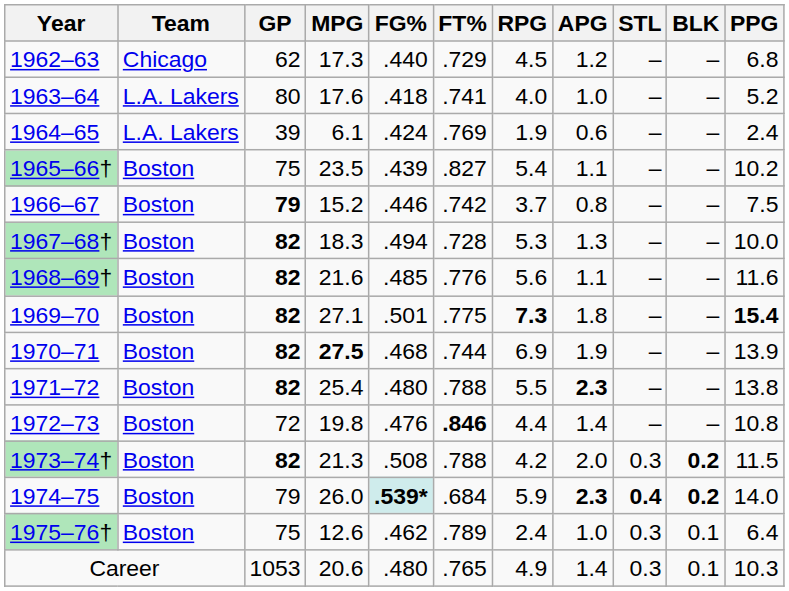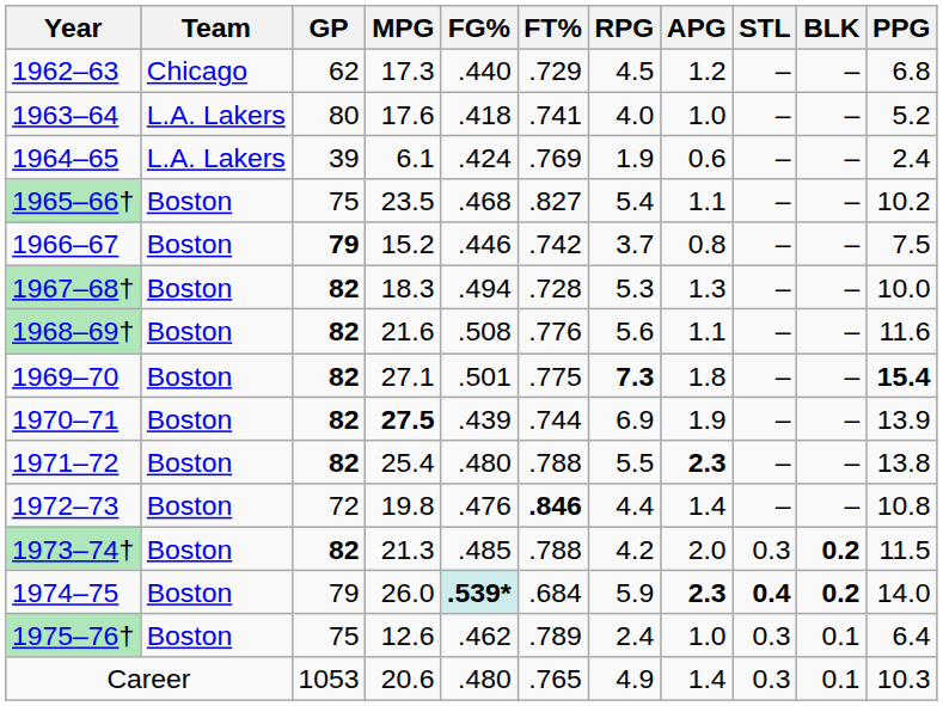 <table class="wikitable sortable" style="font-size:95%; text-align:right;">
 <tr>
 <th>Year</th>
 <th>Team</th>
 <th>GP</th>
 <th>MPG</th>
 <th>FG%</th>
 <th>FT%</th>
 <th>RPG</th>
 <th>APG</th>
 <th>STL</th>
 <th>BLK</th>
 <th>PPG</th>
 </tr>
 <tr>
 <td style="text-align:left;"><a href='#'>1962–63</a></td>
 <td style="text-align:left;"><a href='#'>Chicago</a></td>
 <td>62</td>
 <td>17.3</td>
 <td>.440</td>
 <td>.729</td>
 <td>4.5</td>
 <td>1.2</td>
 <td>–</td>
 <td>–</td>
 <td>6.8</td>
 </tr>
 <tr>
 <td style="text-align:left;"><a href='#'>1963–64</a></td>
 <td style="text-align:left;"><a href='#'>L.A. Lakers</a></td>
 <td>80</td>
 <td>17.6</td>
 <td>.418</td>
 <td>.741</td>
 <td>4.0</td>
 <td>1.0</td>
 <td>–</td>
 <td>–</td>
 <td>5.2</td>
 </tr>
 <tr>
 <td style="text-align:left;"><a href='#'>1964–65</a></td>
 <td style="text-align:left;"><a href='#'>L.A. Lakers</a></td>
 <td>39</td>
 <td>6.1</td>
 <td>.424</td>
 <td>.769</td>
 <td>1.9</td>
 <td>0.6</td>
 <td>–</td>
 <td>–</td>
 <td>2.4</td>
 </tr>
 <tr>
 <td style="text-align:left;background:#afe6ba;"><a href='#'>1965–66</a>†</td>
 <td style="text-align:left;"><a href='#'>Boston</a></td>
 <td>75</td>
 <td>23.5</td>
-<td>.439</td>
+<td>.468</td>
 <td>.827</td>
 <td>5.4</td>
 <td>1.1</td>
 <td>–</td>
 <td>–</td>
 <td>10.2</td>
 </tr>
 <tr>
 <td style="text-align:left;"><a href='#'>1966–67</a></td>
 <td style="text-align:left;"><a href='#'>Boston</a></td>
 <td><strong>79</strong></td>
 <td>15.2</td>
 <td>.446</td>
 <td>.742</td>
 <td>3.7</td>
 <td>0.8</td>
 <td>–</td>
 <td>–</td>
 <td>7.5</td>
 </tr>
 <tr>
 <td style="text-align:left;background:#afe6ba;"><a href='#'>1967–68</a>†</td>
 <td style="text-align:left;"><a href='#'>Boston</a></td>
 <td><strong>82</strong></td>
 <td>18.3</td>
 <td>.494</td>
 <td>.728</td>
 <td>5.3</td>
 <td>1.3</td>
 <td>–</td>
 <td>–</td>
 <td>10.0</td>
 </tr>
 <tr>
 <td style="text-align:left;background:#afe6ba;"><a href='#'>1968–69</a>†</td>
 <td style="text-align:left;"><a href='#'>Boston</a></td>
 <td><strong>82</strong></td>
 <td>21.6</td>
-<td>.485</td>
+<td>.508</td>
 <td>.776</td>
 <td>5.6</td>
 <td>1.1</td>
 <td>–</td>
 <td>–</td>
 <td>11.6</td>
 </tr>
 <tr>
 <td style="text-align:left;"><a href='#'>1969–70</a></td>
 <td style="text-align:left;"><a href='#'>Boston</a></td>
 <td><strong>82</strong></td>
 <td>27.1</td>
 <td>.501</td>
 <td>.775</td>
 <td><strong>7.3</strong></td>
 <td>1.8</td>
 <td>–</td>
 <td>–</td>
 <td><strong>15.4</strong></td>
 </tr>
 <tr>
 <td style="text-align:left;"><a href='#'>1970–71</a></td>
 <td style="text-align:left;"><a href='#'>Boston</a></td>
 <td><strong>82</strong></td>
 <td><strong>27.5</strong></td>
-<td>.468</td>
+<td>.439</td>
 <td>.744</td>
 <td>6.9</td>
 <td>1.9</td>
 <td>–</td>
 <td>–</td>
 <td>13.9</td>
 </tr>
 <tr>
 <td style="text-align:left;"><a href='#'>1971–72</a></td>
 <td style="text-align:left;"><a href='#'>Boston</a></td>
 <td><strong>82</strong></td>
 <td>25.4</td>
 <td>.480</td>
 <td>.788</td>
 <td>5.5</td>
 <td><strong>2.3</strong></td>
 <td>–</td>
 <td>–</td>
 <td>13.8</td>
 </tr>
 <tr>
 <td style="text-align:left;"><a href='#'>1972–73</a></td>
 <td style="text-align:left;"><a href='#'>Boston</a></td>
 <td>72</td>
 <td>19.8</td>
 <td>.476</td>
 <td><strong>.846</strong></td>
 <td>4.4</td>
 <td>1.4</td>
 <td>–</td>
 <td>–</td>
 <td>10.8</td>
 </tr>
 <tr>
 <td style="text-align:left;background:#afe6ba;"><a href='#'>1973–74</a>†</td>
 <td style="text-align:left;"><a href='#'>Boston</a></td>
 <td><strong>82</strong></td>
 <td>21.3</td>
-<td>.508</td>
+<td>.485</td>
 <td>.788</td>
 <td>4.2</td>
 <td>2.0</td>
 <td>0.3</td>
 <td><strong>0.2</strong></td>
 <td>11.5</td>
 </tr>
 <tr>
 <td style="text-align:left;"><a href='#'>1974–75</a></td>
 <td style="text-align:left;"><a href='#'>Boston</a></td>
 <td>79</td>
 <td>26.0</td>
 <td style="background:#cfecec;"><strong>.539*</strong></td>
 <td>.684</td>
 <td>5.9</td>
 <td><strong>2.3</strong></td>
 <td><strong>0.4</strong></td>
 <td><strong>0.2</strong></td>
 <td>14.0</td>
 </tr>
 <tr>
 <td style="text-align:left;background:#afe6ba;"><a href='#'>1975–76</a>†</td>
 <td style="text-align:left;"><a href='#'>Boston</a></td>
 <td>75</td>
 <td>12.6</td>
 <td>.462</td>
 <td>.789</td>
 <td>2.4</td>
 <td>1.0</td>
 <td>0.3</td>
 <td>0.1</td>
 <td>6.4</td>
 </tr>
 <tr class="sortbottom">
 <td colspan="2" style="text-align:center;">Career</td>
 <td>1053</td>
 <td>20.6</td>
 <td>.480</td>
 <td>.765</td>
 <td>4.9</td>
 <td>1.4</td>
 <td>0.3</td>
 <td>0.1</td>
 <td>10.3</td>
 </tr>
 </table>
